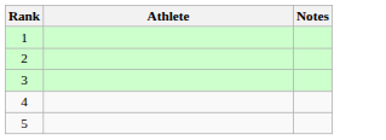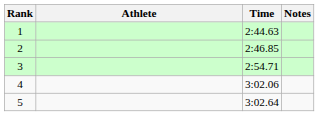 <table class="wikitable" style="text-align:center">
 <tr>
 <th>Rank</th>
 <th Style="width:18em">Athlete</th>
+<th>Time</th>
 <th>Notes</th>
 </tr>
 <tr style="background:#cfc">
 <td>1</td>
 <td style="text-align:left"></td>
+<td>2:44.63</td>
 <td></td>
 </tr>
 <tr style="background:#cfc">
 <td>2</td>
 <td style="text-align:left"></td>
+<td>2:46.85</td>
 <td></td>
 </tr>
 <tr style="background:#cfc">
 <td>3</td>
 <td style="text-align:left"></td>
+<td>2:54.71</td>
 <td></td>
 </tr>
 <tr>
 <td>4</td>
 <td style="text-align:left"></td>
+<td>3:02.06</td>
 <td></td>
 </tr>
 <tr>
 <td>5</td>
 <td style="text-align:left"></td>
+<td>3:02.64</td>
 <td></td>
 </tr>
 </table>
